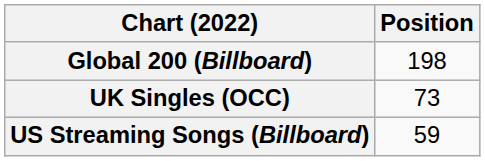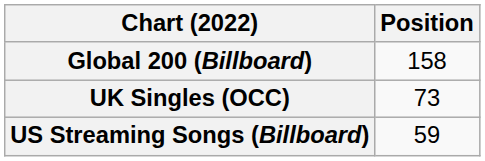 <table class="wikitable plainrowheaders" style="text-align:center">
 <tr>
 <th scope="col">Chart (2022)</th>
 <th scope="col">Position</th>
 </tr>
 <tr>
 <th scope="row">Global 200 (<em>Billboard</em>)</th>
-<td>198</td>
+<td>158</td>
 </tr>
 <tr>
 <th scope="row">UK Singles (OCC)</th>
 <td>73</td>
 </tr>
 <tr>
 <th scope="row">US Streaming Songs (<em>Billboard</em>)</th>
 <td>59</td>
 </tr>
 </table>
